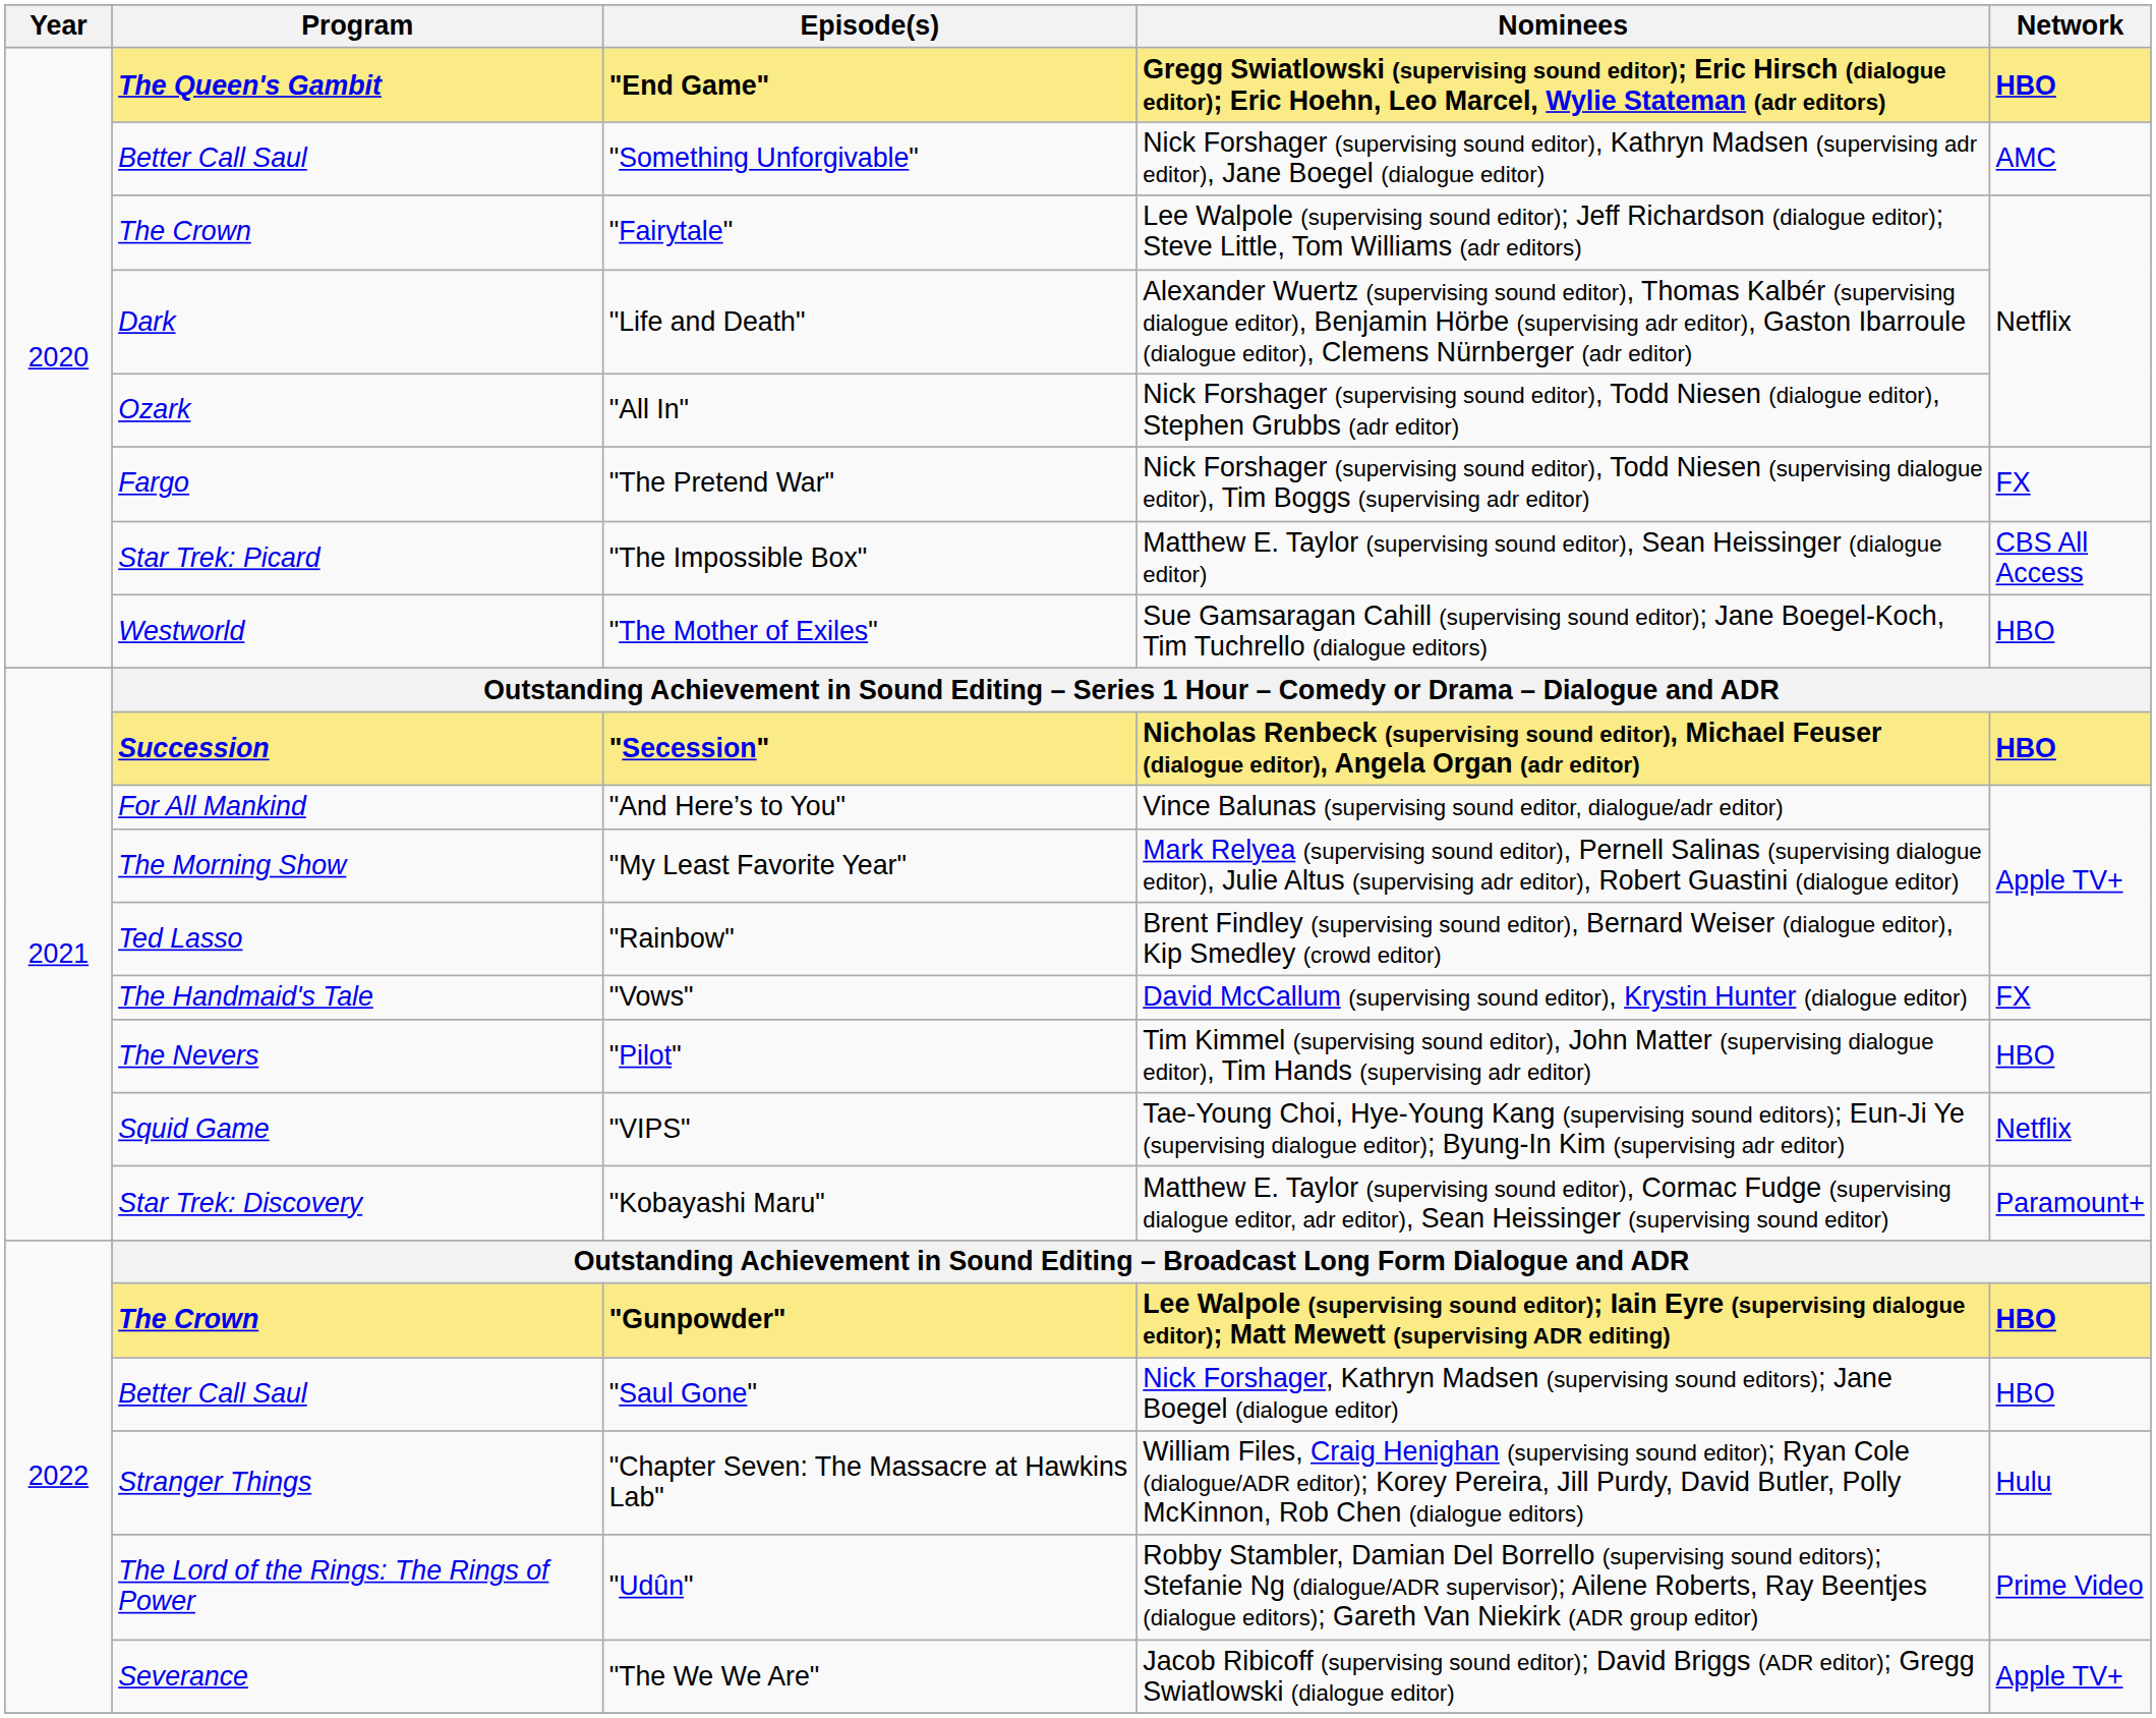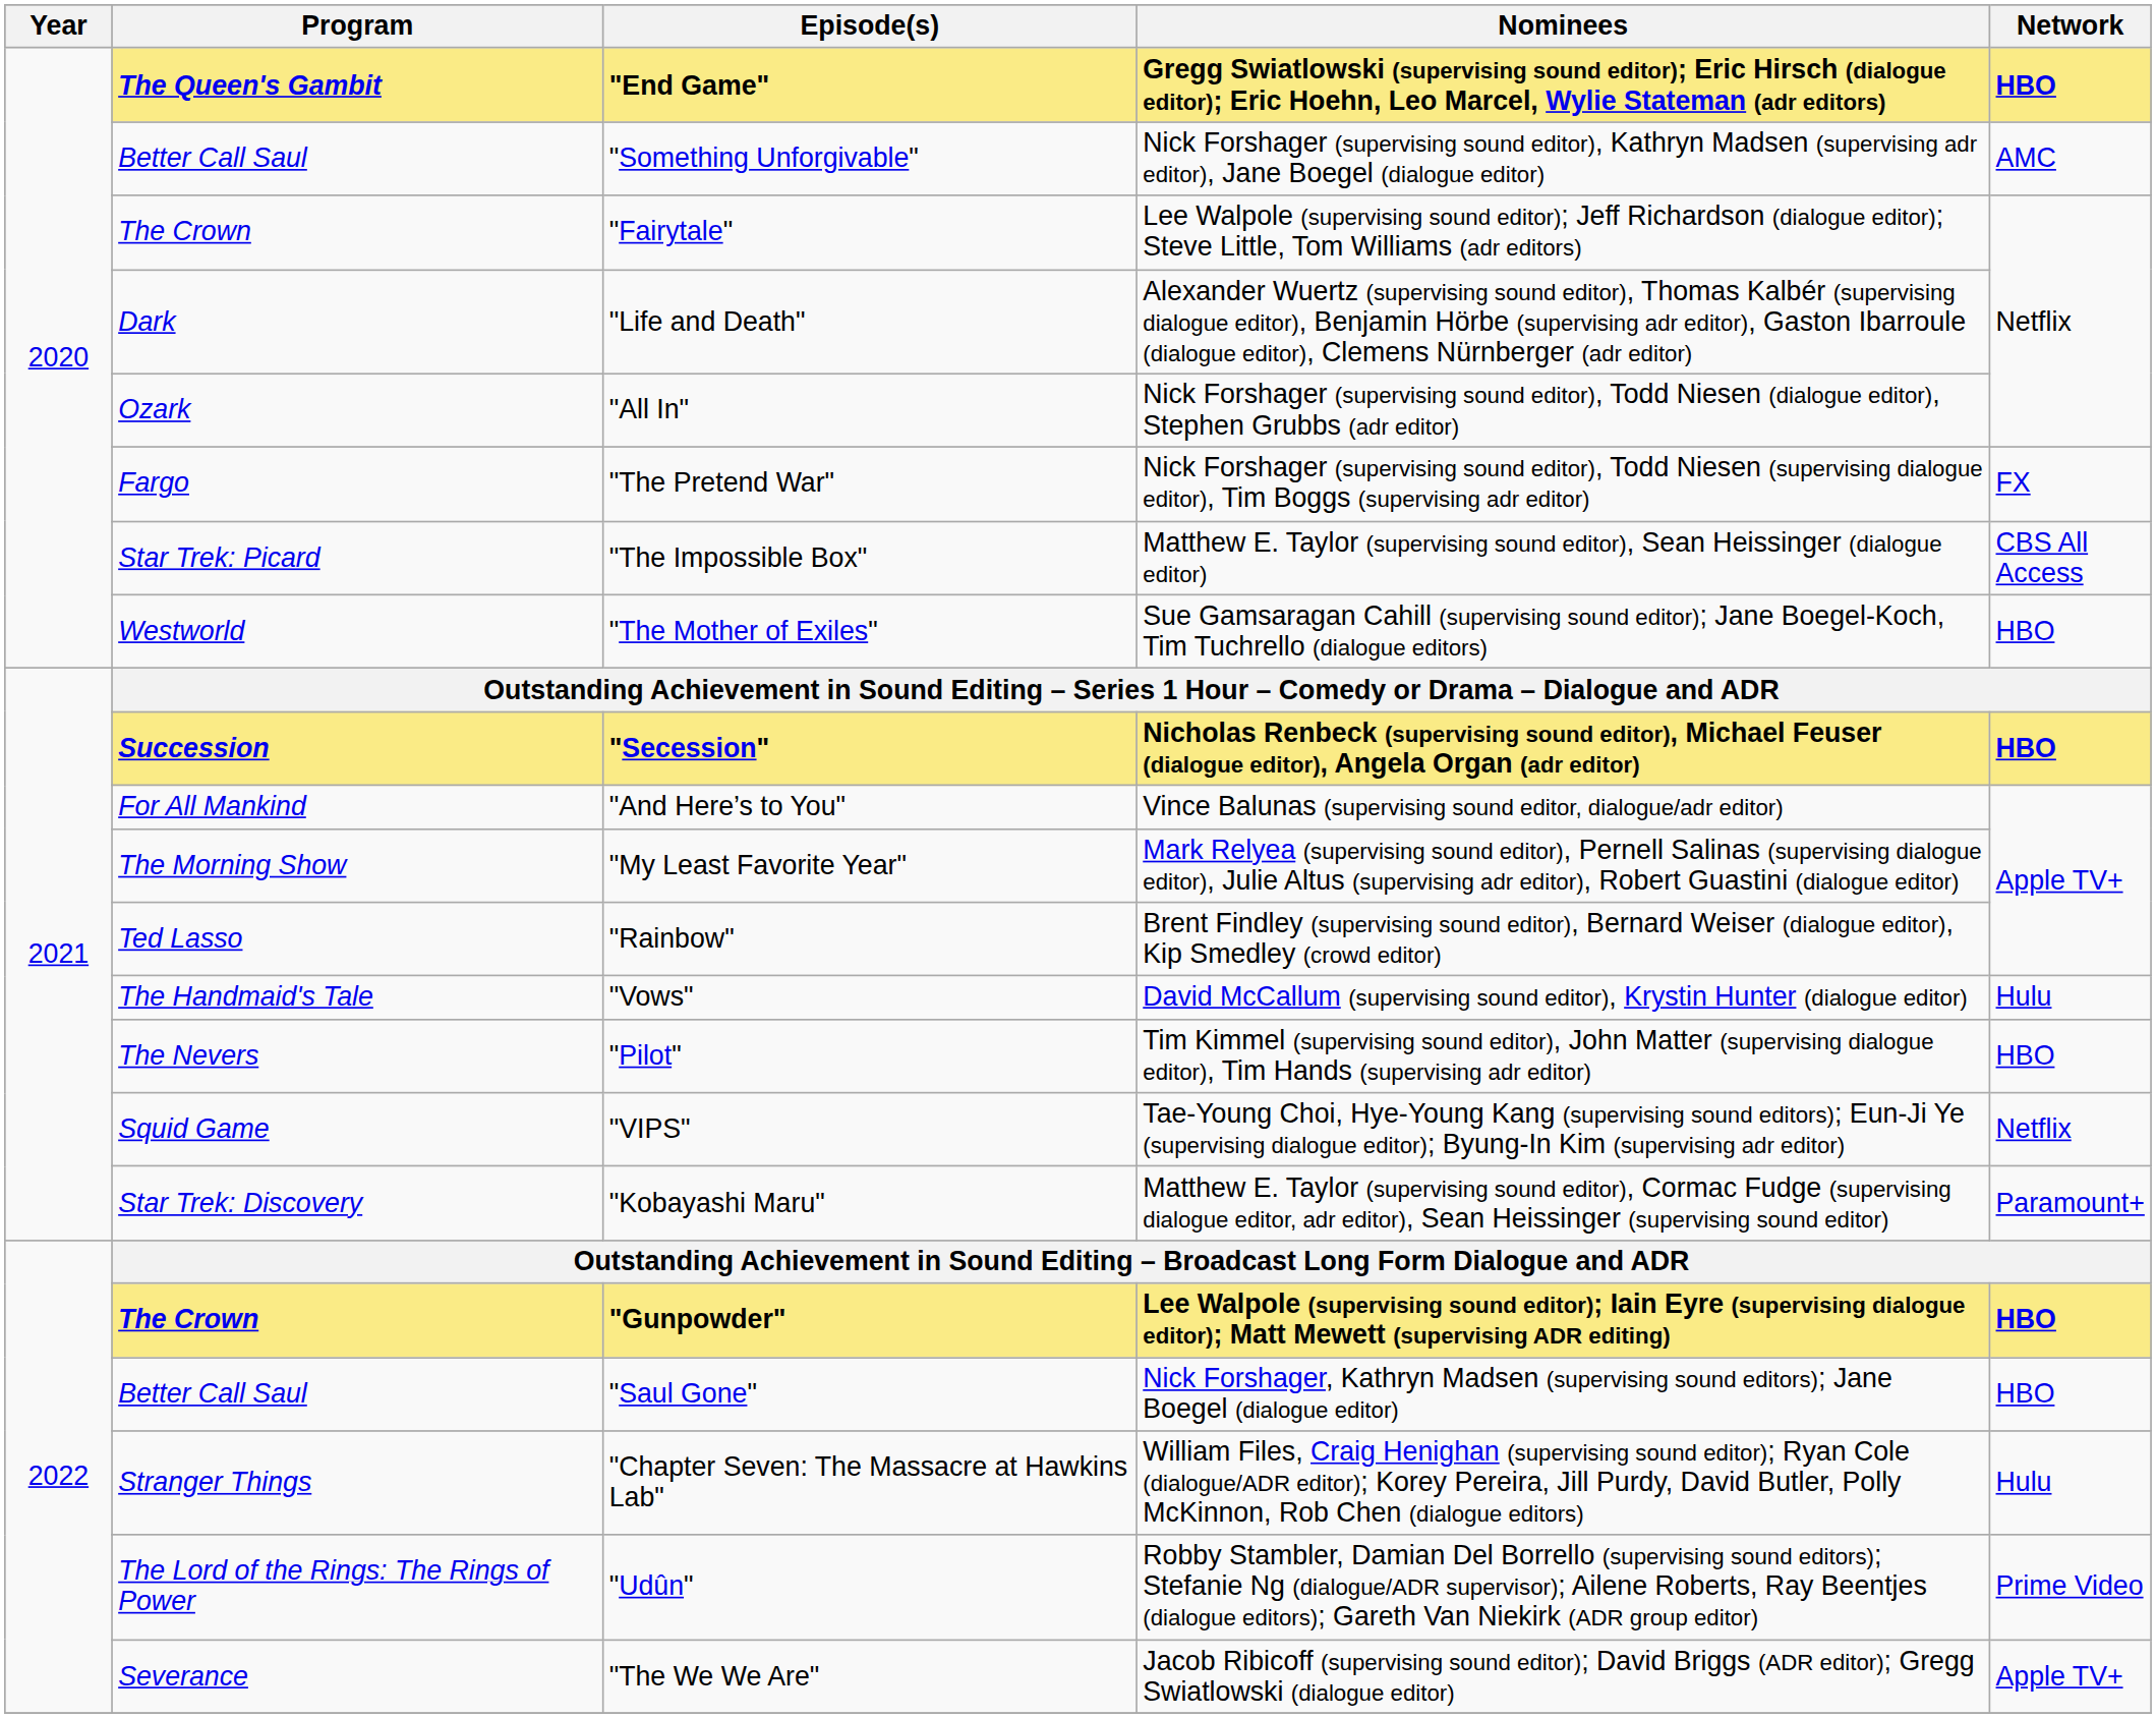 <table class="wikitable" style="width:100%">
 <tr bgcolor="#bebebe">
 <th width="5%">Year</th>
 <th width="23%">Program</th>
 <th width="25%">Episode(s)</th>
 <th width="40%">Nominees</th>
 <th width="7%">Network</th>
 </tr>
 <tr>
 <td rowspan=8 style="text-align:center"><a href='#'>2020</a><br></td>
 <td style="background:#FAEB86;"><strong><em><a href='#'>The Queen's Gambit</a></em></strong></td>
 <td style="background:#FAEB86;"><strong>"End Game"</strong></td>
 <td style="background:#FAEB86;"><strong>Gregg Swiatlowski <small>(supervising sound editor)</small>; Eric Hirsch <small>(dialogue editor)</small>; Eric Hoehn, Leo Marcel, <a href='#'>Wylie Stateman</a> <small>(adr editors)</small></strong></td>
 <td style="background:#FAEB86;"><strong><a href='#'>HBO</a></strong></td>
 </tr>
 <tr>
 <td><em><a href='#'>Better Call Saul</a></em></td>
 <td>"<a href='#'>Something Unforgivable</a>"</td>
 <td>Nick Forshager <small>(supervising sound editor)</small>, Kathryn Madsen <small>(supervising adr editor)</small>, Jane Boegel <small>(dialogue editor)</small></td>
 <td><a href='#'>AMC</a></td>
 </tr>
 <tr>
 <td><em><a href='#'>The Crown</a></em></td>
 <td>"<a href='#'>Fairytale</a>"</td>
 <td>Lee Walpole <small>(supervising sound editor)</small>; Jeff Richardson <small>(dialogue editor)</small>; Steve Little, Tom Williams <small>(adr editors)</small></td>
 <td rowspan="3">Netflix</td>
 </tr>
 <tr>
 <td><em><a href='#'>Dark</a></em></td>
 <td>"Life and Death"</td>
 <td>Alexander Wuertz <small>(supervising sound editor)</small>, Thomas Kalbér <small>(supervising dialogue editor)</small>, Benjamin Hörbe <small>(supervising adr editor)</small>, Gaston Ibarroule <small>(dialogue editor)</small>, Clemens Nürnberger <small>(adr editor)</small></td>
 </tr>
 <tr>
 <td><em><a href='#'>Ozark</a></em></td>
 <td>"All In"</td>
 <td>Nick Forshager <small>(supervising sound editor)</small>, Todd Niesen <small>(dialogue editor)</small>, Stephen Grubbs <small>(adr editor)</small></td>
 </tr>
 <tr>
 <td><em><a href='#'>Fargo</a></em></td>
 <td>"The Pretend War"</td>
 <td>Nick Forshager <small>(supervising sound editor)</small>, Todd Niesen <small>(supervising dialogue editor)</small>, Tim Boggs <small>(supervising adr editor)</small></td>
 <td><a href='#'>FX</a></td>
 </tr>
 <tr>
 <td><em><a href='#'>Star Trek: Picard</a></em></td>
 <td>"The Impossible Box"</td>
 <td>Matthew E. Taylor <small>(supervising sound editor)</small>, Sean Heissinger <small>(dialogue editor)</small></td>
 <td><a href='#'>CBS All Access</a></td>
 </tr>
 <tr>
 <td><em><a href='#'>Westworld</a></em></td>
 <td>"<a href='#'>The Mother of Exiles</a>"</td>
 <td>Sue Gamsaragan Cahill <small>(supervising sound editor)</small>; Jane Boegel-Koch, Tim Tuchrello <small>(dialogue editors)</small></td>
 <td><a href='#'>HBO</a></td>
 </tr>
 <tr>
 <td rowspan=9 style="text-align:center"><a href='#'>2021</a><br></td>
 <th colspan="4">Outstanding Achievement in Sound Editing – Series 1 Hour – Comedy or Drama – Dialogue and ADR</th>
 </tr>
 <tr>
 <td style="background:#FAEB86;"><strong><em><a href='#'>Succession</a></em></strong></td>
 <td style="background:#FAEB86;"><strong>"<a href='#'>Secession</a>"</strong></td>
 <td style="background:#FAEB86;"><strong>Nicholas Renbeck <small>(supervising sound editor)</small>, Michael Feuser <small>(dialogue editor)</small>, Angela Organ <small>(adr editor)</small></strong></td>
 <td style="background:#FAEB86;"><strong><a href='#'>HBO</a></strong></td>
 </tr>
 <tr>
 <td><em><a href='#'>For All Mankind</a></em></td>
 <td>"And Here’s to You"</td>
 <td>Vince Balunas <small>(supervising sound editor, dialogue/adr editor)</small></td>
 <td rowspan="3"><a href='#'>Apple TV+</a></td>
 </tr>
 <tr>
 <td><em><a href='#'>The Morning Show</a></em></td>
 <td>"My Least Favorite Year"</td>
 <td><a href='#'>Mark Relyea</a> <small>(supervising sound editor)</small>, Pernell Salinas <small>(supervising dialogue editor)</small>, Julie Altus <small>(supervising adr editor)</small>, Robert Guastini <small>(dialogue editor)</small></td>
 </tr>
 <tr>
 <td><em><a href='#'>Ted Lasso</a></em></td>
 <td>"Rainbow"</td>
 <td>Brent Findley <small>(supervising sound editor)</small>, Bernard Weiser <small>(dialogue editor)</small>, Kip Smedley <small>(crowd editor)</small></td>
 </tr>
 <tr>
 <td><em><a href='#'>The Handmaid's Tale</a></em></td>
 <td>"Vows"</td>
 <td><a href='#'>David McCallum</a> <small>(supervising sound editor)</small>, <a href='#'>Krystin Hunter</a> <small>(dialogue editor)</small></td>
-<td><a href='#'>FX</a></td>
+<td><a href='#'>Hulu</a></td>
 </tr>
 <tr>
 <td><em><a href='#'>The Nevers</a></em></td>
 <td>"<a href='#'>Pilot</a>"</td>
 <td>Tim Kimmel <small>(supervising sound editor)</small>, John Matter <small>(supervising dialogue editor)</small>, Tim Hands <small>(supervising adr editor)</small></td>
 <td><a href='#'>HBO</a></td>
 </tr>
 <tr>
 <td><em><a href='#'>Squid Game</a></em></td>
 <td>"VIPS"</td>
 <td>Tae-Young Choi, Hye-Young Kang <small>(supervising sound editors)</small>; Eun-Ji Ye <small>(supervising dialogue editor)</small>; Byung-In Kim <small>(supervising adr editor)</small></td>
 <td><a href='#'>Netflix</a></td>
 </tr>
 <tr>
 <td><em><a href='#'>Star Trek: Discovery</a></em></td>
 <td>"Kobayashi Maru"</td>
 <td>Matthew E. Taylor <small>(supervising sound editor)</small>, Cormac Fudge <small>(supervising dialogue editor, adr editor)</small>, Sean Heissinger <small>(supervising sound editor)</small></td>
 <td><a href='#'>Paramount+</a></td>
 </tr>
 <tr>
 <td rowspan=6 style="text-align:center"><a href='#'>2022</a><br></td>
 <th colspan="4">Outstanding Achievement in Sound Editing – Broadcast Long Form Dialogue and ADR</th>
 </tr>
 <tr>
 <td style="background:#FAEB86;"><strong><em><a href='#'>The Crown</a></em></strong></td>
 <td style="background:#FAEB86;"><strong>"Gunpowder"</strong></td>
 <td style="background:#FAEB86;"><strong>Lee Walpole <small>(supervising sound editor)</small>; Iain Eyre <small>(supervising dialogue editor)</small>; Matt Mewett <small>(supervising ADR editing)</small></strong></td>
 <td style="background:#FAEB86;"><strong><a href='#'>HBO</a></strong></td>
 </tr>
 <tr>
 <td><em><a href='#'>Better Call Saul</a></em></td>
 <td>"<a href='#'>Saul Gone</a>"</td>
 <td><a href='#'>Nick Forshager</a>, Kathryn Madsen <small>(supervising sound editors)</small>; Jane Boegel <small>(dialogue editor)</small></td>
 <td><a href='#'>HBO</a></td>
 </tr>
 <tr>
 <td><em><a href='#'>Stranger Things</a></em></td>
 <td>"Chapter Seven: The Massacre at Hawkins Lab"</td>
 <td>William Files, <a href='#'>Craig Henighan</a> <small>(supervising sound editor)</small>; Ryan Cole <small>(dialogue/ADR editor)</small>; Korey Pereira, Jill Purdy, David Butler, Polly McKinnon, Rob Chen <small>(dialogue editors)</small></td>
 <td><a href='#'>Hulu</a></td>
 </tr>
 <tr>
 <td><em><a href='#'>The Lord of the Rings: The Rings of Power</a></em></td>
 <td>"<a href='#'>Udûn</a>"</td>
 <td>Robby Stambler, Damian Del Borrello <small>(supervising sound editors)</small>; Stefanie Ng <small>(dialogue/ADR supervisor)</small>; Ailene Roberts, Ray Beentjes <small>(dialogue editors)</small>; Gareth Van Niekirk <small>(ADR group editor)</small></td>
 <td><a href='#'>Prime Video</a></td>
 </tr>
 <tr>
 <td><em><a href='#'>Severance</a></em></td>
 <td>"The We We Are"</td>
 <td>Jacob Ribicoff <small>(supervising sound editor)</small>; David Briggs <small>(ADR editor)</small>; Gregg Swiatlowski <small>(dialogue editor)</small></td>
 <td><a href='#'>Apple TV+</a></td>
 </tr>
 <tr>
 </tr>
 </table>
